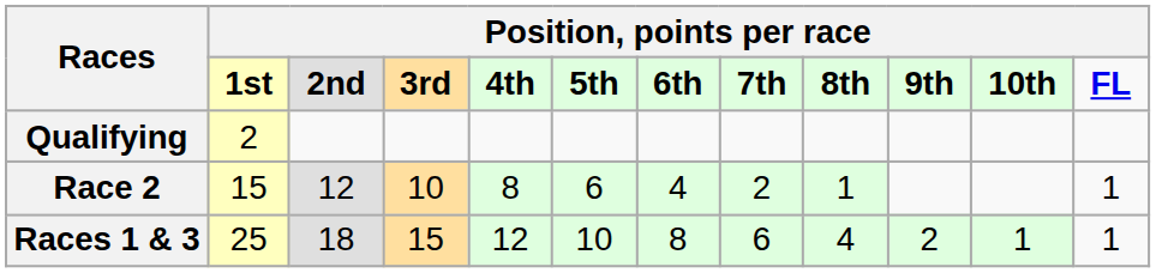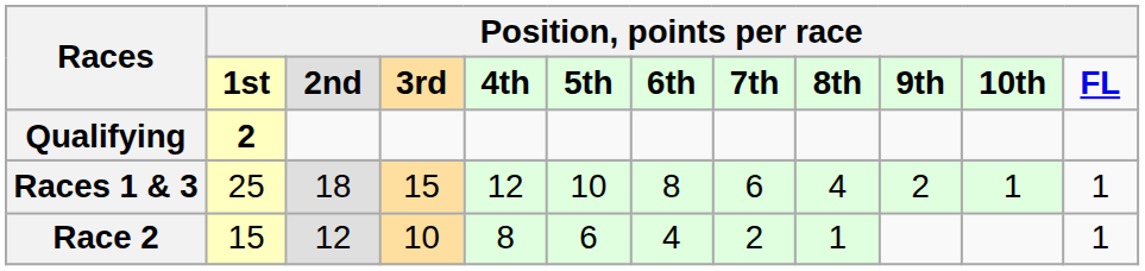 <table class="wikitable" style="font-size: 85%; text-align:center">
 <tr>
 <th rowspan=2>Races</th>
 <th colspan=11>Position, points per race</th>
 </tr>
 <tr>
 <td style="background:#ffffbf"> <strong>1st</strong> </td>
 <td style="background:#dfdfdf"> <strong>2nd</strong> </td>
 <td style="background:#ffdf9f"> <strong>3rd</strong> </td>
 <td style="background:#dfffdf"> <strong>4th</strong> </td>
 <td style="background:#dfffdf"> <strong>5th</strong> </td>
 <td style="background:#dfffdf"> <strong>6th</strong> </td>
 <td style="background:#dfffdf"> <strong>7th</strong> </td>
 <td style="background:#dfffdf"> <strong>8th</strong> </td>
 <td style="background:#dfffdf"> <strong>9th</strong> </td>
 <td style="background:#dfffdf"> <strong>10th</strong> </td>
 <td> <strong><a href='#'>FL</a></strong> </td>
 </tr>
 <tr>
 <th>Qualifying</th>
-<td style="background:#ffffbf">2</td>
+<td style="background:#ffffbf"><strong>2</strong></td>
 <td></td>
 <td></td>
 <td></td>
 <td></td>
 <td></td>
 <td></td>
 <td></td>
 <td></td>
 <td></td>
 <td></td>
+</tr>
+<tr>
+<th>Races 1 & 3</th>
+<td style="background:#ffffbf">25</td>
+<td style="background:#dfdfdf">18</td>
+<td style="background:#ffdf9f">15</td>
+<td style="background:#dfffdf">12</td>
+<td style="background:#dfffdf">10</td>
+<td style="background:#dfffdf">8</td>
+<td style="background:#dfffdf">6</td>
+<td style="background:#dfffdf">4</td>
+<td style="background:#dfffdf">2</td>
+<td style="background:#dfffdf">1</td>
+<td>1</td>
 </tr>
 <tr>
 <th>Race 2</th>
 <td style="background:#ffffbf">15</td>
 <td style="background:#dfdfdf">12</td>
 <td style="background:#ffdf9f">10</td>
 <td style="background:#dfffdf">8</td>
 <td style="background:#dfffdf">6</td>
 <td style="background:#dfffdf">4</td>
 <td style="background:#dfffdf">2</td>
 <td style="background:#dfffdf">1</td>
 <td></td>
 <td></td>
 <td>1</td>
 </tr>
-<tr>
-<th>Races 1 & 3</th>
-<td style="background:#ffffbf">25</td>
-<td style="background:#dfdfdf">18</td>
-<td style="background:#ffdf9f">15</td>
-<td style="background:#dfffdf">12</td>
-<td style="background:#dfffdf">10</td>
-<td style="background:#dfffdf">8</td>
-<td style="background:#dfffdf">6</td>
-<td style="background:#dfffdf">4</td>
-<td style="background:#dfffdf">2</td>
-<td style="background:#dfffdf">1</td>
-<td>1</td>
-</tr>
 </table>
